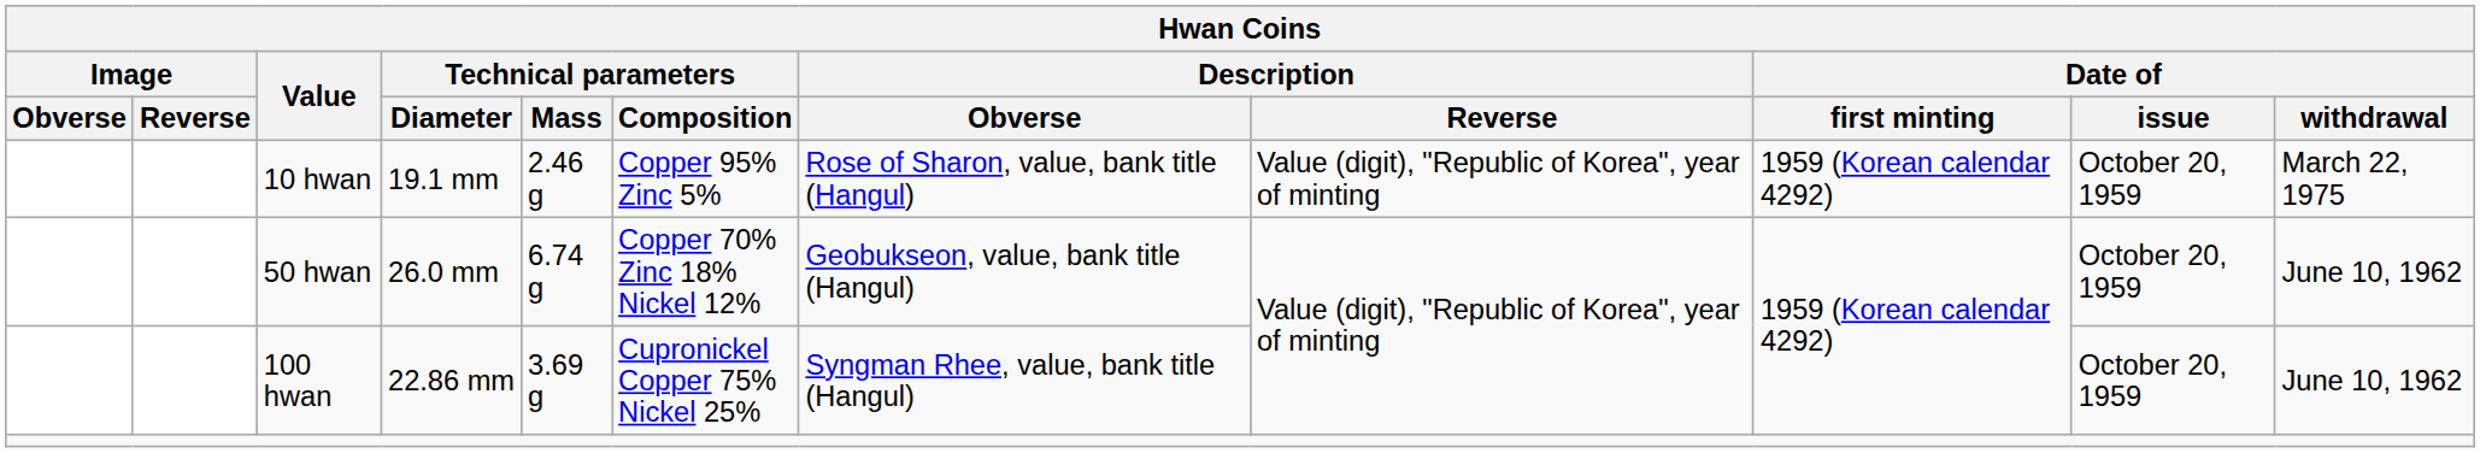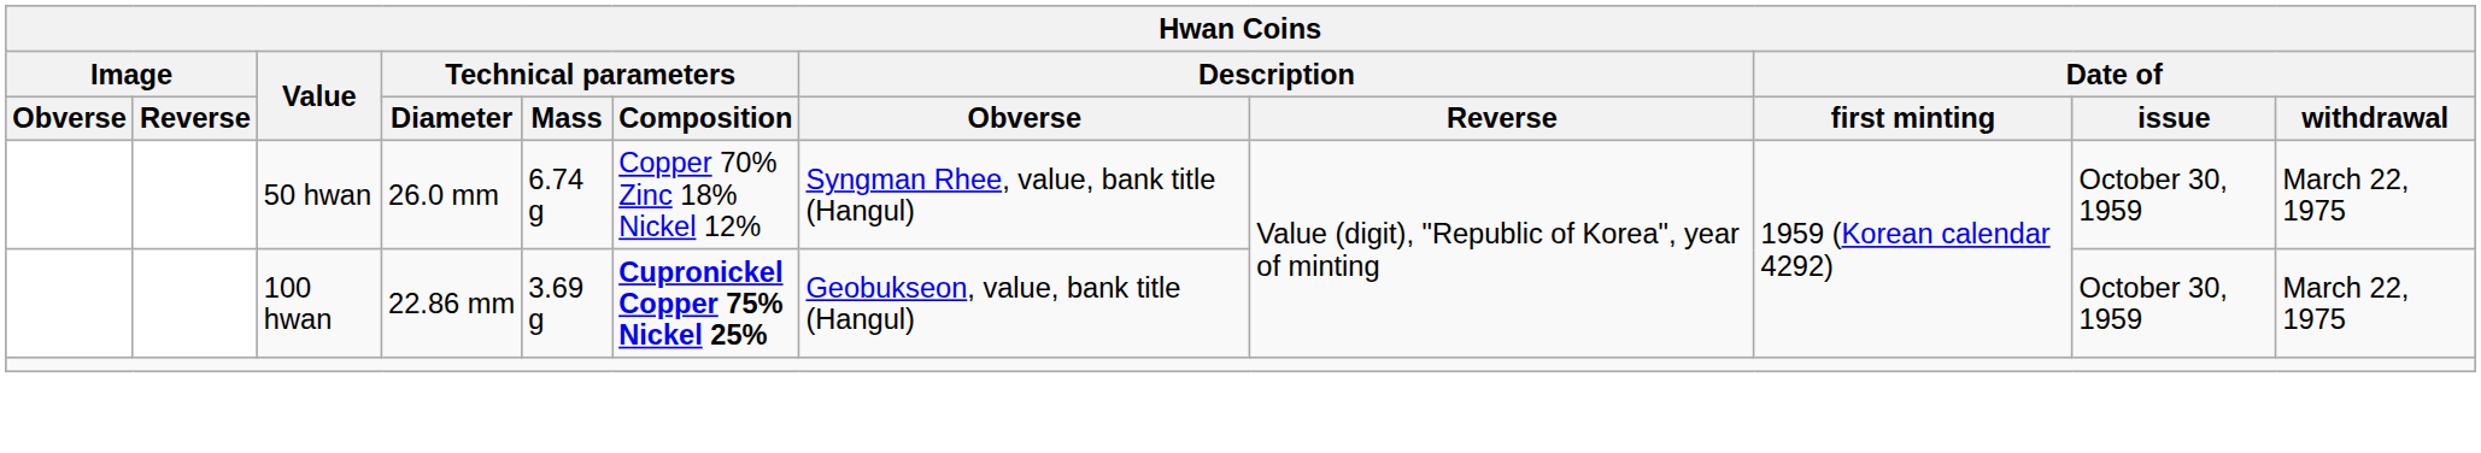 <table class="wikitable" style="font-size: 90%">
 <tr>
 <th colspan="11">Hwan Coins  </th>
 </tr>
 <tr>
 <th colspan="2">Image</th>
 <th rowspan="2">Value</th>
 <th colspan="3">Technical parameters</th>
 <th colspan="2">Description</th>
 <th colspan="3">Date of</th>
 </tr>
 <tr>
 <th>Obverse</th>
 <th>Reverse</th>
 <th>Diameter</th>
 <th>Mass</th>
 <th>Composition</th>
 <th>Obverse</th>
 <th>Reverse</th>
 <th>first minting</th>
 <th>issue</th>
 <th>withdrawal</th>
 </tr>
 <tr>
 <td align="center" bgcolor="#ffffff"></td>
 <td align="center" bgcolor="#ffffff"></td>
-<td>10 hwan</td>
-<td>19.1 mm</td>
-<td>2.46 g</td>
-<td><a href='#'>Copper</a> 95%<br><a href='#'>Zinc</a> 5%</td>
-<td><a href='#'>Rose of Sharon</a>, value, bank title (<a href='#'>Hangul</a>)</td>
-<td>Value (digit), "Republic of Korea", year of minting</td>
-<td>1959 (<a href='#'>Korean calendar</a> 4292)</td>
-<td>October 20, 1959</td>
-<td>March 22, 1975</td>
-</tr>
-<tr>
-<td align="center" bgcolor="#ffffff"></td>
-<td align="center" bgcolor="#ffffff"></td>
 <td>50 hwan</td>
 <td>26.0 mm</td>
 <td>6.74 g</td>
 <td><a href='#'>Copper</a> 70%<br><a href='#'>Zinc</a> 18%<br><a href='#'>Nickel</a> 12%</td>
-<td><a href='#'>Geobukseon</a>, value, bank title (Hangul)</td>
+<td><a href='#'>Syngman Rhee</a>, value, bank title (Hangul)</td>
 <td rowspan="2">Value (digit), "Republic of Korea", year of minting</td>
 <td rowspan="2">1959 (<a href='#'>Korean calendar</a> 4292)</td>
-<td>October 20, 1959</td>
-<td>June 10, 1962</td>
+<td>October 30, 1959</td>
+<td>March 22, 1975</td>
 </tr>
 <tr>
 <td align="center" bgcolor="#ffffff"></td>
 <td align="center" bgcolor="#ffffff"></td>
 <td>100 hwan</td>
 <td>22.86 mm</td>
 <td>3.69 g</td>
-<td><a href='#'>Cupronickel</a><br><a href='#'>Copper</a> 75%<br><a href='#'>Nickel</a> 25%</td>
-<td><a href='#'>Syngman Rhee</a>, value, bank title (Hangul)</td>
-<td>October 20, 1959</td>
-<td>June 10, 1962</td>
+<td><strong><a href='#'>Cupronickel</a><br><a href='#'>Copper</a> 75%<br><a href='#'>Nickel</a> 25%</strong></td>
+<td><a href='#'>Geobukseon</a>, value, bank title (Hangul)</td>
+<td>October 30, 1959</td>
+<td>March 22, 1975</td>
 </tr>
 <tr>
 <td colspan="11"></td>
 </tr>
 </table>
